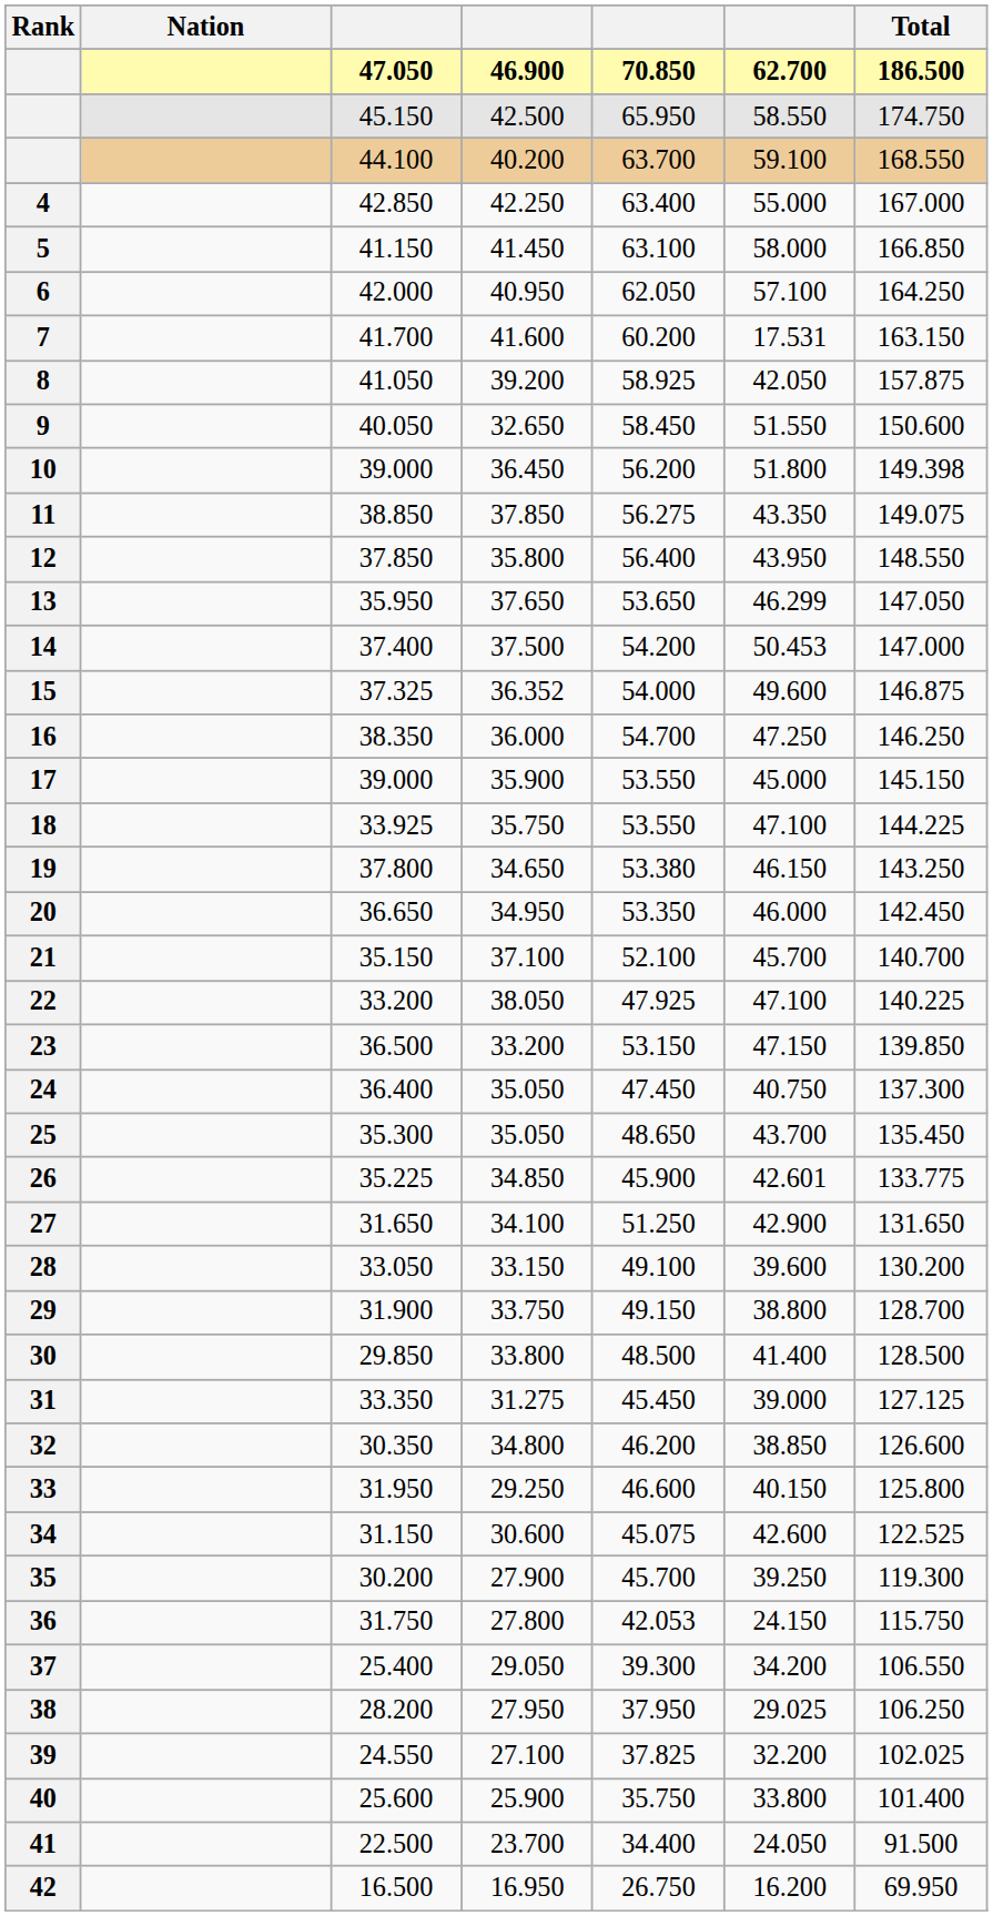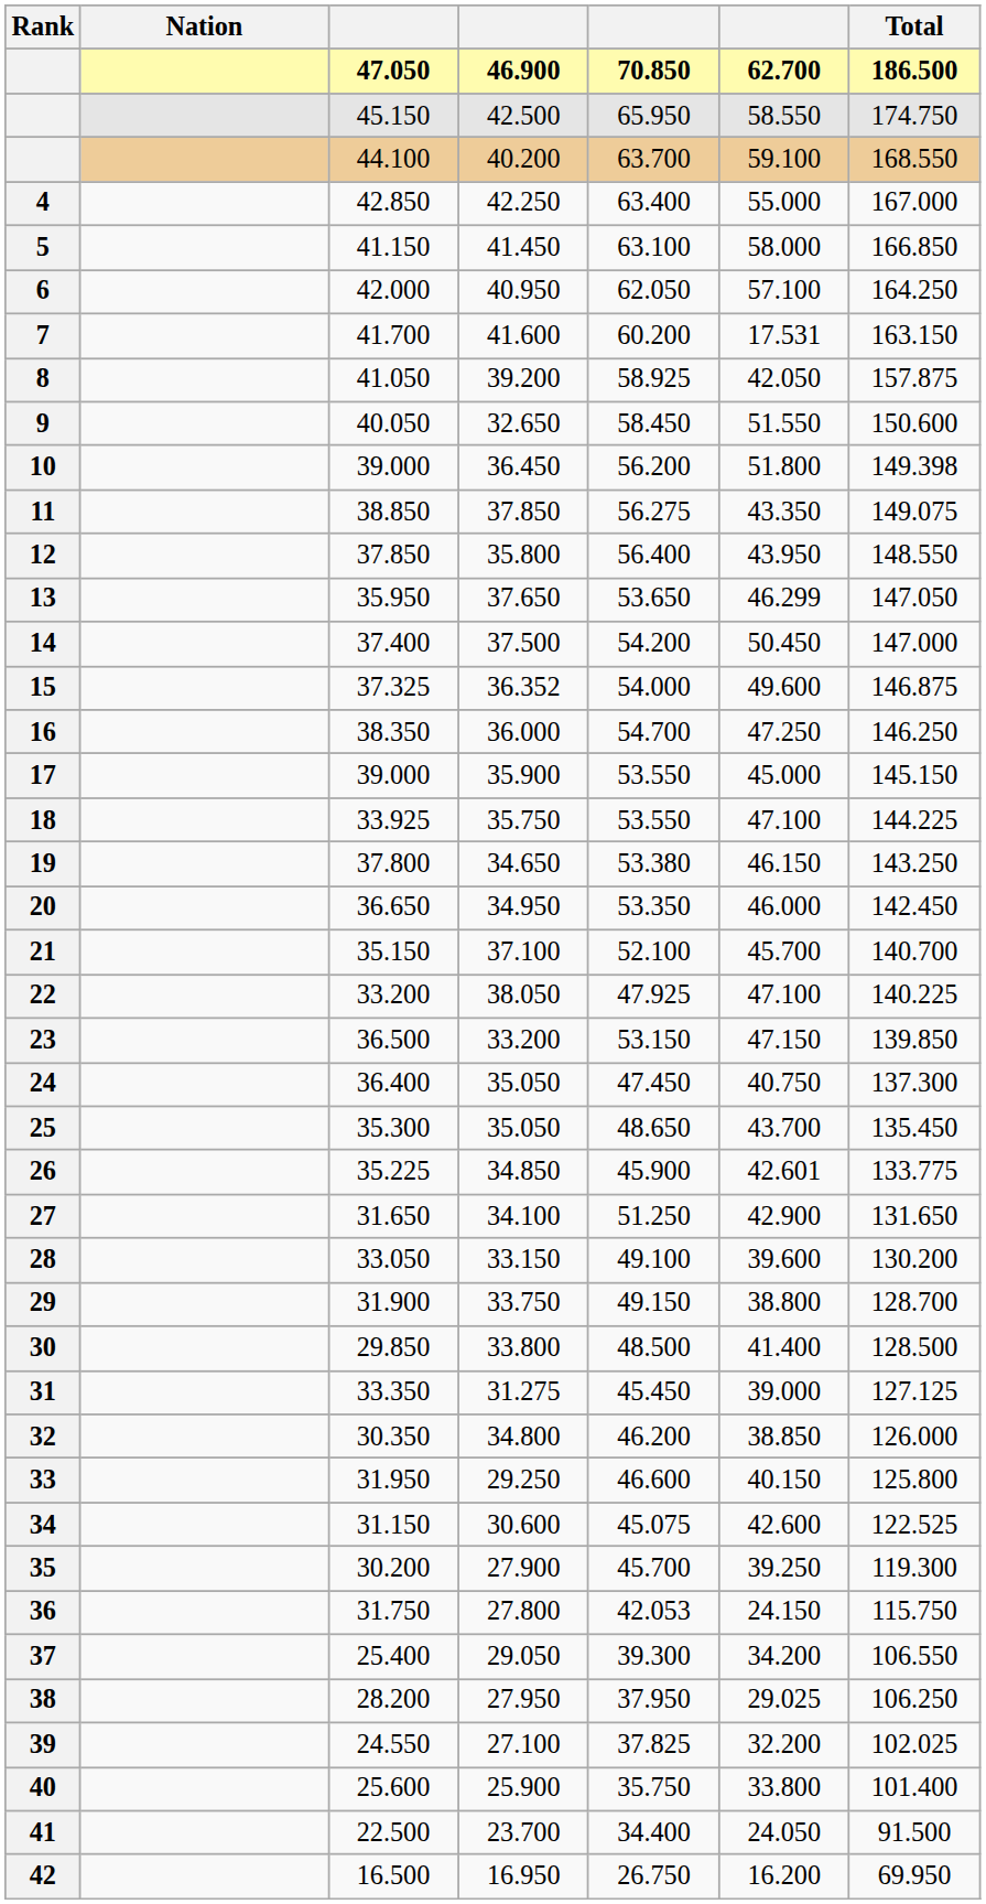 <table class="wikitable sortable" style="text-align:center; font-size:85%">
 <tr>
 <th scope="col" style="width:20px;">Rank</th>
 <th ! scope="col" style="width:120px;">Nation</th>
 <th ! scope="col" style="width:60px;"></th>
 <th ! scope="col" style="width:60px;"></th>
 <th ! scope="col" style="width:60px;"></th>
 <th ! scope="col" style="width:60px;"></th>
 <th ! scope="col" style="width:60px;">Total</th>
 </tr>
 <tr bgcolor=fffcaf>
 <th scope=row></th>
 <td style="text-align:left;"></td>
 <td><strong>47.050</strong></td>
 <td><strong>46.900</strong></td>
 <td><strong>70.850</strong></td>
 <td><strong>62.700</strong></td>
 <td><strong>186.500</strong></td>
 </tr>
 <tr bgcolor=e5e5e5>
 <th scope=row></th>
 <td style="text-align:left;"></td>
 <td>45.150</td>
 <td>42.500</td>
 <td>65.950</td>
 <td>58.550</td>
 <td>174.750</td>
 </tr>
 <tr bgcolor=eecc99>
 <th scope=row></th>
 <td style="text-align:left;"></td>
 <td>44.100</td>
 <td>40.200</td>
 <td>63.700</td>
 <td>59.100</td>
 <td>168.550</td>
 </tr>
 <tr>
 <th scope=row>4</th>
 <td style="text-align:left;"></td>
 <td>42.850</td>
 <td>42.250</td>
 <td>63.400</td>
 <td>55.000</td>
 <td>167.000</td>
 </tr>
 <tr>
 <th scope=row>5</th>
 <td style="text-align:left;"></td>
 <td>41.150</td>
 <td>41.450</td>
 <td>63.100</td>
 <td>58.000</td>
 <td>166.850</td>
 </tr>
 <tr>
 <th scope=row>6</th>
 <td style="text-align:left;"></td>
 <td>42.000</td>
 <td>40.950</td>
 <td>62.050</td>
 <td>57.100</td>
 <td>164.250</td>
 </tr>
 <tr>
 <th scope=row>7</th>
 <td style="text-align:left;"></td>
 <td>41.700</td>
 <td>41.600</td>
 <td>60.200</td>
 <td>17.531</td>
 <td>163.150</td>
 </tr>
 <tr>
 <th scope=row>8</th>
 <td style="text-align:left;"></td>
 <td>41.050</td>
 <td>39.200</td>
 <td>58.925</td>
 <td>42.050</td>
 <td>157.875</td>
 </tr>
 <tr>
 <th scope=row>9</th>
 <td style="text-align:left;"></td>
 <td>40.050</td>
 <td>32.650</td>
 <td>58.450</td>
 <td>51.550</td>
 <td>150.600</td>
 </tr>
 <tr>
 <th scope=row>10</th>
 <td style="text-align:left;"></td>
 <td>39.000</td>
 <td>36.450</td>
 <td>56.200</td>
 <td>51.800</td>
 <td>149.398</td>
 </tr>
 <tr>
 <th scope=row>11</th>
 <td style="text-align:left;"></td>
 <td>38.850</td>
 <td>37.850</td>
 <td>56.275</td>
 <td>43.350</td>
 <td>149.075</td>
 </tr>
 <tr>
 <th scope=row>12</th>
 <td style="text-align:left;"></td>
 <td>37.850</td>
 <td>35.800</td>
 <td>56.400</td>
 <td>43.950</td>
 <td>148.550</td>
 </tr>
 <tr>
 <th scope=row>13</th>
 <td style="text-align:left;"></td>
 <td>35.950</td>
 <td>37.650</td>
 <td>53.650</td>
 <td>46.299</td>
 <td>147.050</td>
 </tr>
 <tr>
 <th scope=row>14</th>
 <td style="text-align:left;"></td>
 <td>37.400</td>
 <td>37.500</td>
 <td>54.200</td>
-<td>50.453</td>
+<td>50.450</td>
 <td>147.000</td>
 </tr>
 <tr>
 <th scope=row>15</th>
 <td style="text-align:left;"></td>
 <td>37.325</td>
 <td>36.352</td>
 <td>54.000</td>
 <td>49.600</td>
 <td>146.875</td>
 </tr>
 <tr>
 <th scope=row>16</th>
 <td style="text-align:left;"></td>
 <td>38.350</td>
 <td>36.000</td>
 <td>54.700</td>
 <td>47.250</td>
 <td>146.250</td>
 </tr>
 <tr>
 <th scope=row>17</th>
 <td style="text-align:left;"></td>
 <td>39.000</td>
 <td>35.900</td>
 <td>53.550</td>
 <td>45.000</td>
 <td>145.150</td>
 </tr>
 <tr>
 <th scope=row>18</th>
 <td style="text-align:left;"></td>
 <td>33.925</td>
 <td>35.750</td>
 <td>53.550</td>
 <td>47.100</td>
 <td>144.225</td>
 </tr>
 <tr>
 <th scope=row>19</th>
 <td style="text-align:left;"></td>
 <td>37.800</td>
 <td>34.650</td>
 <td>53.380</td>
 <td>46.150</td>
 <td>143.250</td>
 </tr>
 <tr>
 <th scope=row>20</th>
 <td style="text-align:left;"></td>
 <td>36.650</td>
 <td>34.950</td>
 <td>53.350</td>
 <td>46.000</td>
 <td>142.450</td>
 </tr>
 <tr>
 <th scope=row>21</th>
 <td style="text-align:left;"></td>
 <td>35.150</td>
 <td>37.100</td>
 <td>52.100</td>
 <td>45.700</td>
 <td>140.700</td>
 </tr>
 <tr>
 <th scope=row>22</th>
 <td style="text-align:left;"></td>
 <td>33.200</td>
 <td>38.050</td>
 <td>47.925</td>
 <td>47.100</td>
 <td>140.225</td>
 </tr>
 <tr>
 <th scope=row>23</th>
 <td style="text-align:left;"></td>
 <td>36.500</td>
 <td>33.200</td>
 <td>53.150</td>
 <td>47.150</td>
 <td>139.850</td>
 </tr>
 <tr>
 <th scope=row>24</th>
 <td style="text-align:left;"></td>
 <td>36.400</td>
 <td>35.050</td>
 <td>47.450</td>
 <td>40.750</td>
 <td>137.300</td>
 </tr>
 <tr>
 <th scope=row>25</th>
 <td style="text-align:left;"></td>
 <td>35.300</td>
 <td>35.050</td>
 <td>48.650</td>
 <td>43.700</td>
 <td>135.450</td>
 </tr>
 <tr>
 <th scope=row>26</th>
 <td style="text-align:left;"></td>
 <td>35.225</td>
 <td>34.850</td>
 <td>45.900</td>
 <td>42.601</td>
 <td>133.775</td>
 </tr>
 <tr>
 <th scope=row>27</th>
 <td style="text-align:left;"></td>
 <td>31.650</td>
 <td>34.100</td>
 <td>51.250</td>
 <td>42.900</td>
 <td>131.650</td>
 </tr>
 <tr>
 <th scope=row>28</th>
 <td style="text-align:left;"></td>
 <td>33.050</td>
 <td>33.150</td>
 <td>49.100</td>
 <td>39.600</td>
 <td>130.200</td>
 </tr>
 <tr>
 <th scope=row>29</th>
 <td style="text-align:left;"></td>
 <td>31.900</td>
 <td>33.750</td>
 <td>49.150</td>
 <td>38.800</td>
 <td>128.700</td>
 </tr>
 <tr>
 <th scope=row>30</th>
 <td style="text-align:left;"></td>
 <td>29.850</td>
 <td>33.800</td>
 <td>48.500</td>
 <td>41.400</td>
 <td>128.500</td>
 </tr>
 <tr>
 <th scope=row>31</th>
 <td style="text-align:left;"></td>
 <td>33.350</td>
 <td>31.275</td>
 <td>45.450</td>
 <td>39.000</td>
 <td>127.125</td>
 </tr>
 <tr>
 <th scope=row>32</th>
 <td style="text-align:left;"></td>
 <td>30.350</td>
 <td>34.800</td>
 <td>46.200</td>
 <td>38.850</td>
-<td>126.600</td>
+<td>126.000</td>
 </tr>
 <tr>
 <th scope=row>33</th>
 <td style="text-align:left;"></td>
 <td>31.950</td>
 <td>29.250</td>
 <td>46.600</td>
 <td>40.150</td>
 <td>125.800</td>
 </tr>
 <tr>
 <th scope=row>34</th>
 <td style="text-align:left;"></td>
 <td>31.150</td>
 <td>30.600</td>
 <td>45.075</td>
 <td>42.600</td>
 <td>122.525</td>
 </tr>
 <tr>
 <th scope=row>35</th>
 <td style="text-align:left;"></td>
 <td>30.200</td>
 <td>27.900</td>
 <td>45.700</td>
 <td>39.250</td>
 <td>119.300</td>
 </tr>
 <tr>
 <th scope=row>36</th>
 <td style="text-align:left;"></td>
 <td>31.750</td>
 <td>27.800</td>
 <td>42.053</td>
 <td>24.150</td>
 <td>115.750</td>
 </tr>
 <tr>
 <th scope=row>37</th>
 <td style="text-align:left;"></td>
 <td>25.400</td>
 <td>29.050</td>
 <td>39.300</td>
 <td>34.200</td>
 <td>106.550</td>
 </tr>
 <tr>
 <th scope=row>38</th>
 <td style="text-align:left;"></td>
 <td>28.200</td>
 <td>27.950</td>
 <td>37.950</td>
 <td>29.025</td>
 <td>106.250</td>
 </tr>
 <tr>
 <th scope=row>39</th>
 <td style="text-align:left;"></td>
 <td>24.550</td>
 <td>27.100</td>
 <td>37.825</td>
 <td>32.200</td>
 <td>102.025</td>
 </tr>
 <tr>
 <th scope=row>40</th>
 <td style="text-align:left;"></td>
 <td>25.600</td>
 <td>25.900</td>
 <td>35.750</td>
 <td>33.800</td>
 <td>101.400</td>
 </tr>
 <tr>
 <th scope=row>41</th>
 <td style="text-align:left;"></td>
 <td>22.500</td>
 <td>23.700</td>
 <td>34.400</td>
 <td>24.050</td>
 <td>91.500</td>
 </tr>
 <tr>
 <th scope=row>42</th>
 <td style="text-align:left;"></td>
 <td>16.500</td>
 <td>16.950</td>
 <td>26.750</td>
 <td>16.200</td>
 <td>69.950</td>
 </tr>
 <tr>
 </tr>
 </table>
